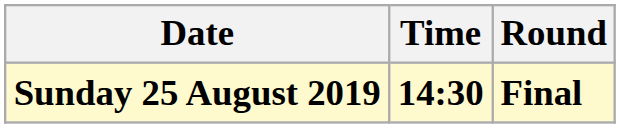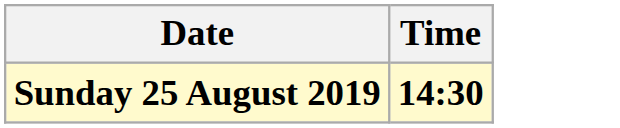 <table class="wikitable">
 <tr>
 <th>Date</th>
 <th>Time</th>
-<th>Round</th>
 </tr>
 <tr>
 <td style=background:lemonchiffon><strong>Sunday 25 August 2019</strong></td>
 <td style=background:lemonchiffon><strong>14:30</strong></td>
-<td style=background:lemonchiffon><strong>Final</strong></td>
 </tr>
 </table>
